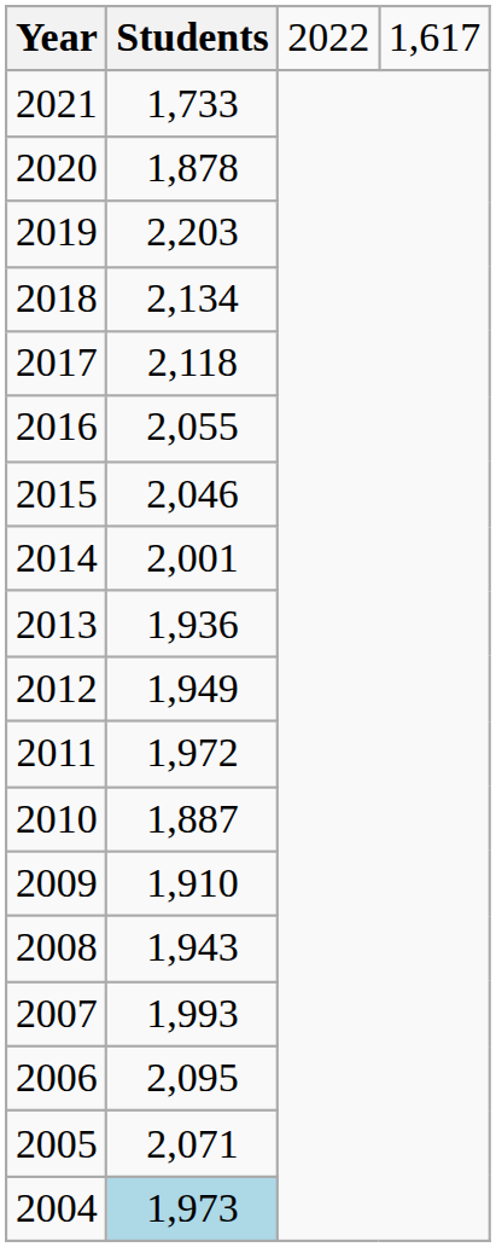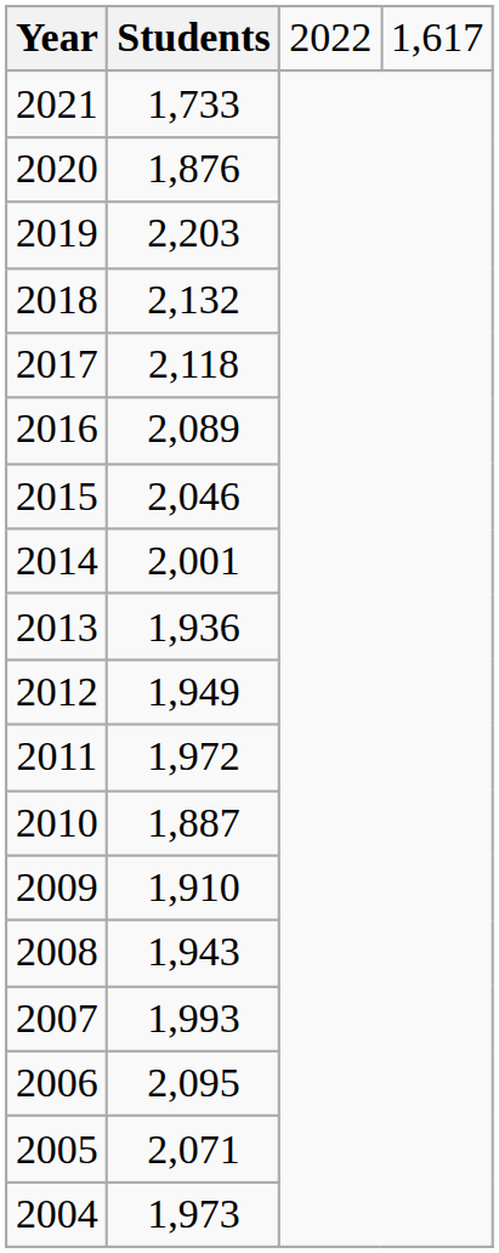 <table class="sortable wikitable" style="text-align:center;">
 <tr>
 <th>Year</th>
 <th>Students</th>
 <td>2022</td>
 <td>1,617</td>
 </tr>
 <tr>
 <td>2021</td>
 <td>1,733</td>
 </tr>
 <tr>
 <td>2020</td>
-<td>1,878</td>
+<td>1,876</td>
 </tr>
 <tr>
 <td>2019</td>
 <td>2,203</td>
 </tr>
 <tr>
 <td>2018</td>
-<td>2,134</td>
+<td>2,132</td>
 </tr>
 <tr>
 <td>2017</td>
 <td>2,118</td>
 </tr>
 <tr>
 <td>2016</td>
-<td>2,055</td>
+<td>2,089</td>
 </tr>
 <tr>
 <td>2015</td>
 <td>2,046</td>
 </tr>
 <tr>
 <td>2014</td>
 <td>2,001</td>
 </tr>
 <tr>
 <td>2013</td>
 <td>1,936</td>
 </tr>
 <tr>
 <td>2012</td>
 <td>1,949</td>
 </tr>
 <tr>
 <td>2011</td>
 <td>1,972</td>
 </tr>
 <tr>
 <td>2010</td>
 <td>1,887</td>
 </tr>
 <tr>
 <td>2009</td>
 <td>1,910</td>
 </tr>
 <tr>
 <td>2008</td>
 <td>1,943</td>
 </tr>
 <tr>
 <td>2007</td>
 <td>1,993</td>
 </tr>
 <tr>
 <td>2006</td>
 <td>2,095</td>
 </tr>
 <tr>
 <td>2005</td>
 <td>2,071</td>
 </tr>
 <tr>
 <td>2004</td>
-<td style="background: lightblue;">1,973</td>
+<td>1,973</td>
 </tr>
 </table>
